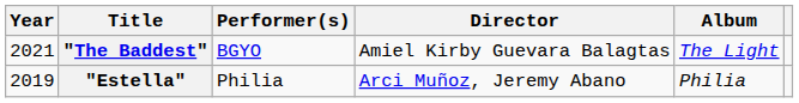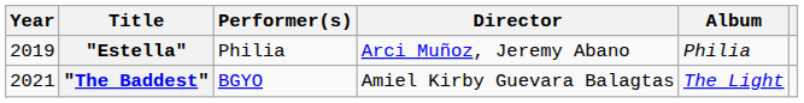 <table class="wikitable plainrowheaders" style="text-align: margin;">
 <tr>
 <th scope="col">Year</th>
 <th scope="col">Title</th>
 <th scope="col">Performer(s)</th>
 <th scope="col">Director</th>
 <th scope="col">Album</th>
 <th scope="col" class="unsortable"></th>
 </tr>
 <tr>
+<td>2019</td>
+<th scope="row">"Estella"</th>
+<td>Philia</td>
+<td><a href='#'>Arci Muñoz</a>, Jeremy Abano</td>
+<td><em>Philia</em></td>
+<td style="text-align:center;"></td>
+</tr>
+<tr>
 <td>2021</td>
 <th scope="row">"<a href='#'>The Baddest</a>"</th>
 <td><a href='#'>BGYO</a></td>
 <td>Amiel Kirby Guevara Balagtas</td>
 <td><em><a href='#'>The Light</a></em></td>
 <td style="text-align:center;"></td>
 </tr>
-<tr>
-<td>2019</td>
-<th scope="row">"Estella"</th>
-<td>Philia</td>
-<td><a href='#'>Arci Muñoz</a>, Jeremy Abano</td>
-<td><em>Philia</em></td>
-<td style="text-align:center;"></td>
-</tr>
 </table>
